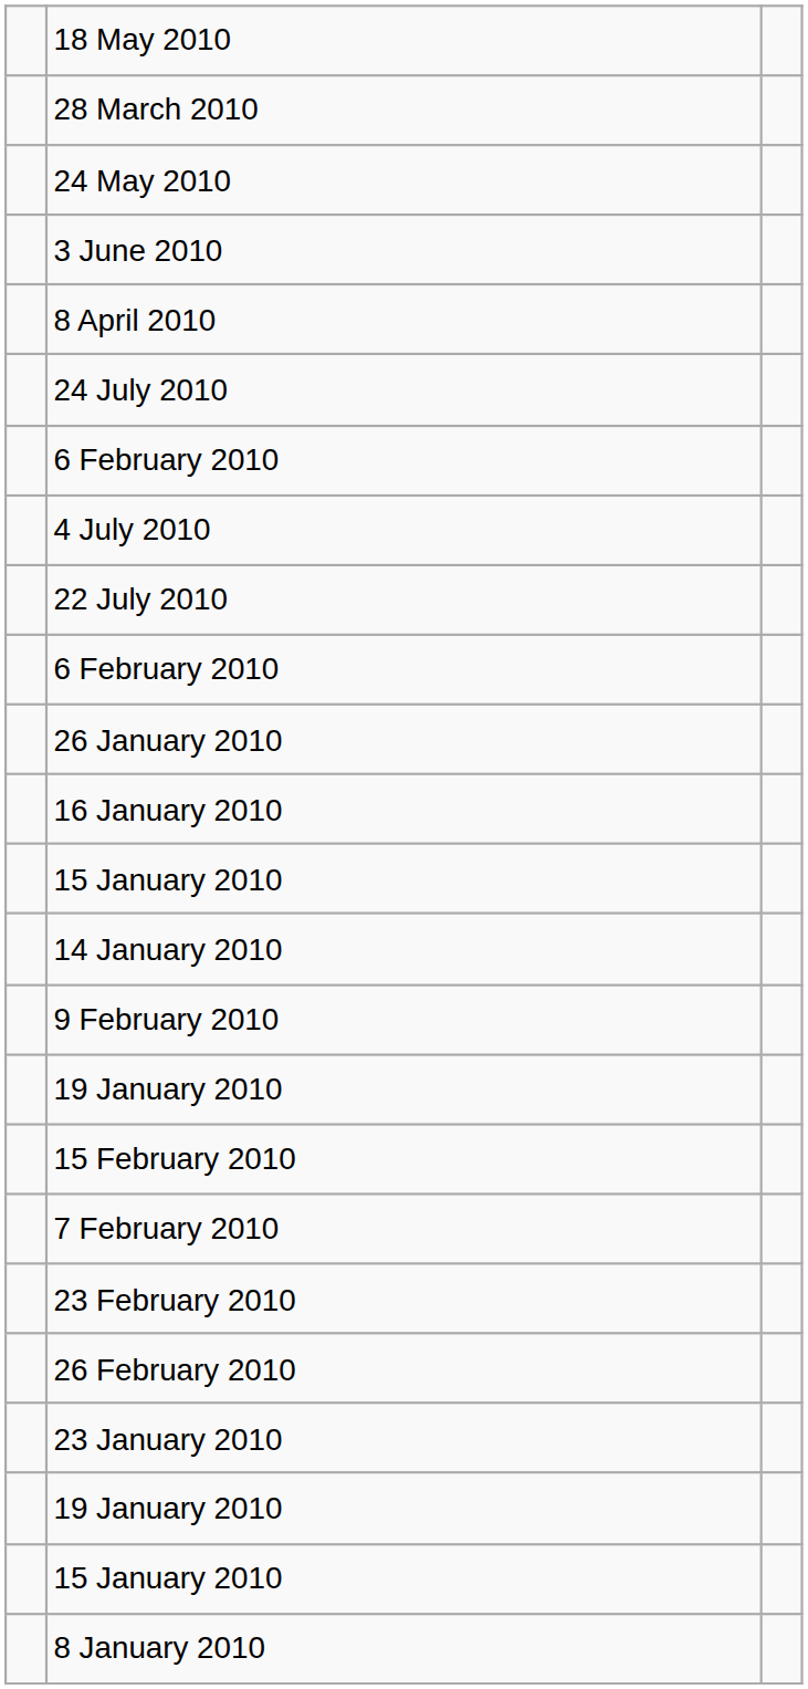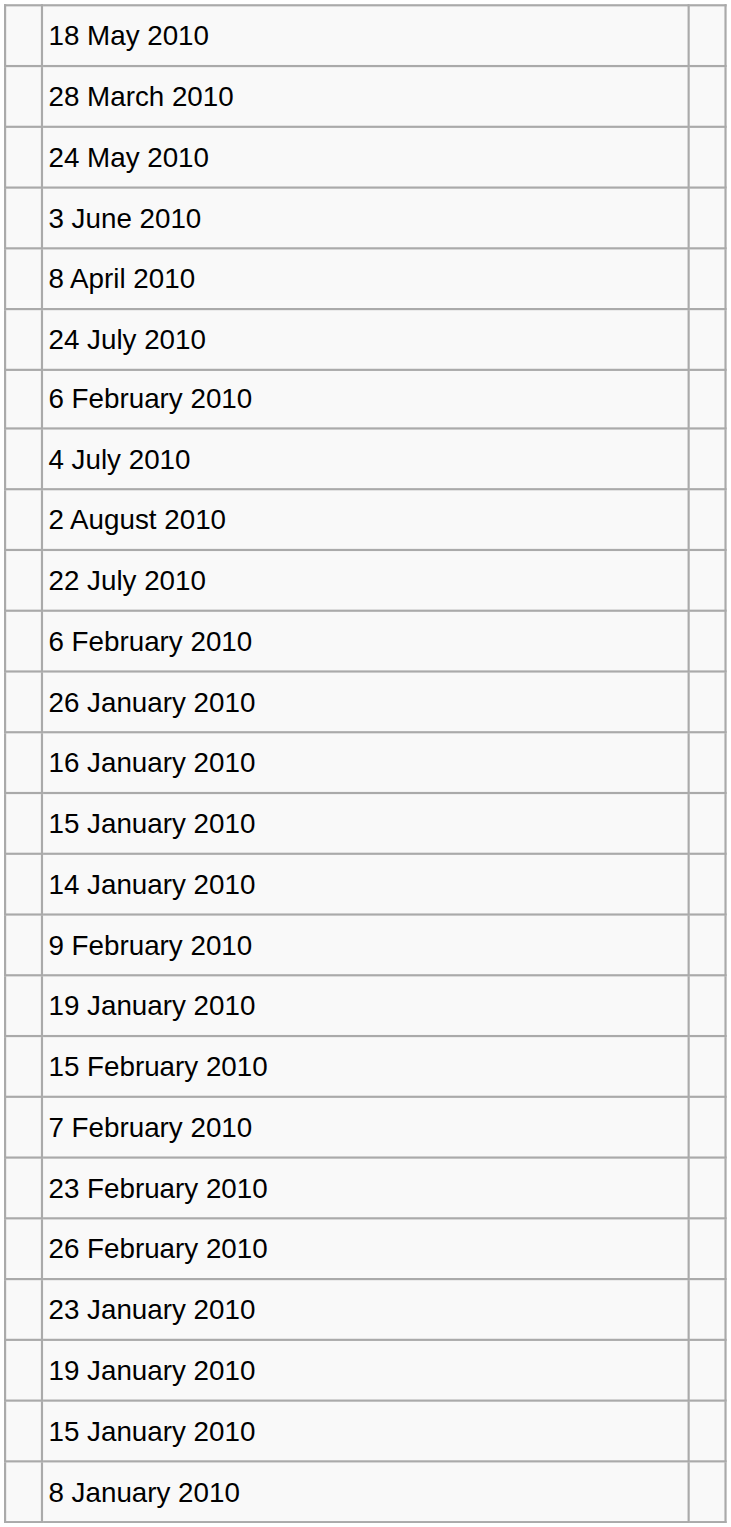 <table class="wikitable" style="font-size: 80%; float: left; width: 26em; margin-right: 1em; height: 700px">
 <tr>
 <td></td>
 <td>18 May 2010</td>
 <td></td>
 </tr>
 <tr>
 <td></td>
 <td>28 March 2010</td>
 <td></td>
 </tr>
 <tr>
 <td></td>
 <td>24 May 2010</td>
 <td></td>
 </tr>
 <tr>
 <td></td>
 <td>3 June 2010</td>
 <td></td>
 </tr>
 <tr>
 <td></td>
 <td>8 April 2010</td>
 <td></td>
 </tr>
 <tr>
 <td></td>
 <td>24 July 2010</td>
 <td></td>
 </tr>
 <tr>
 <td></td>
 <td>6 February 2010</td>
 <td></td>
 </tr>
 <tr>
 <td></td>
 <td>4 July 2010</td>
+<td></td>
+</tr>
+<tr>
+<td></td>
+<td>2 August 2010</td>
 <td></td>
 </tr>
 <tr>
 <td></td>
 <td>22 July 2010</td>
 <td></td>
 </tr>
 <tr>
 <td></td>
 <td>6 February 2010</td>
 <td></td>
 </tr>
 <tr>
 <td></td>
 <td>26 January 2010</td>
 <td></td>
 </tr>
 <tr>
 <td></td>
 <td>16 January 2010</td>
 <td></td>
 </tr>
 <tr>
 <td></td>
 <td>15 January 2010</td>
 <td></td>
 </tr>
 <tr>
 <td></td>
 <td>14 January 2010</td>
 <td></td>
 </tr>
 <tr>
 <td></td>
 <td>9 February 2010</td>
 <td></td>
 </tr>
 <tr>
 <td></td>
 <td>19 January 2010</td>
 <td></td>
 </tr>
 <tr>
 <td></td>
 <td>15 February 2010</td>
 <td></td>
 </tr>
 <tr>
 <td></td>
 <td>7 February 2010</td>
 <td></td>
 </tr>
 <tr>
 <td></td>
 <td>23 February 2010</td>
 <td></td>
 </tr>
 <tr>
 <td></td>
 <td>26 February 2010</td>
 <td></td>
 </tr>
 <tr>
 <td></td>
 <td>23 January 2010</td>
 <td></td>
 </tr>
 <tr>
 <td></td>
 <td>19 January 2010</td>
 <td></td>
 </tr>
 <tr>
 <td></td>
 <td>15 January 2010</td>
 <td></td>
 </tr>
 <tr>
 <td></td>
 <td>8 January 2010</td>
 <td></td>
 </tr>
 </table>
